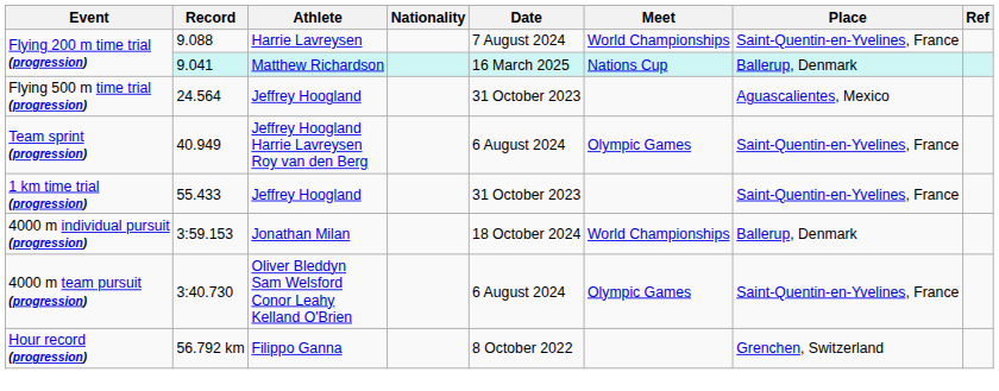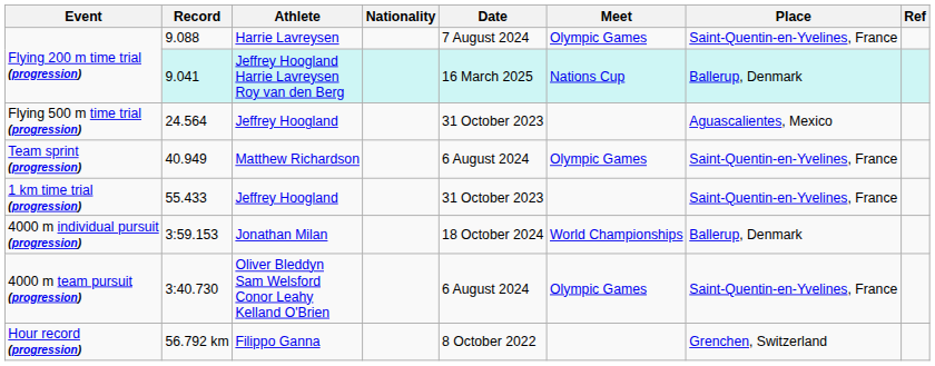 <table class="wikitable sortable" style="font-size:87%; text-align:left;">
 <tr>
 <th>Event</th>
 <th>Record</th>
 <th>Athlete</th>
 <th>Nationality</th>
 <th>Date</th>
 <th>Meet</th>
 <th>Place</th>
 <th>Ref</th>
 </tr>
 <tr>
 <td rowspan=2><a href='#'>Flying 200 m time trial</a><br><small><strong><em>(<a href='#'>progression</a>)</em></strong></small></td>
 <td>9.088</td>
 <td><a href='#'>Harrie Lavreysen</a></td>
 <td></td>
 <td>7 August 2024</td>
-<td><a href='#'>World Championships</a></td>
+<td><a href='#'>Olympic Games</a></td>
 <td><a href='#'>Saint-Quentin-en-Yvelines</a>, France</td>
 <td></td>
 </tr>
 <tr bgcolor=#CEF6F5>
 <td>9.041</td>
-<td><a href='#'>Matthew Richardson</a></td>
+<td><a href='#'>Jeffrey Hoogland</a><br><a href='#'>Harrie Lavreysen</a><br><a href='#'>Roy van den Berg</a></td>
 <td></td>
 <td>16 March 2025</td>
 <td><a href='#'>Nations Cup</a></td>
 <td><a href='#'>Ballerup</a>, Denmark</td>
 <td></td>
 </tr>
 <tr>
 <td>Flying 500 m <a href='#'>time trial</a><br><small><strong><em>(<a href='#'>progression</a>)</em></strong></small></td>
 <td>24.564</td>
 <td><a href='#'>Jeffrey Hoogland</a></td>
 <td></td>
 <td>31 October 2023</td>
 <td></td>
 <td><a href='#'>Aguascalientes</a>, Mexico</td>
 <td></td>
 </tr>
 <tr>
 <td><a href='#'>Team sprint</a><br><small><strong><em>(<a href='#'>progression</a>)</em></strong></small></td>
 <td>40.949</td>
-<td><a href='#'>Jeffrey Hoogland</a><br><a href='#'>Harrie Lavreysen</a><br><a href='#'>Roy van den Berg</a></td>
+<td><a href='#'>Matthew Richardson</a></td>
 <td></td>
 <td>6 August 2024</td>
 <td><a href='#'>Olympic Games</a></td>
 <td><a href='#'>Saint-Quentin-en-Yvelines</a>, France</td>
 <td></td>
 </tr>
 <tr>
 <td><a href='#'>1 km time trial</a><br><small><strong><em>(<a href='#'>progression</a>)</em></strong></small></td>
 <td>55.433</td>
 <td><a href='#'>Jeffrey Hoogland</a></td>
 <td></td>
 <td>31 October 2023</td>
 <td></td>
 <td><a href='#'>Saint-Quentin-en-Yvelines</a>, France</td>
 <td></td>
 </tr>
 <tr>
 <td>4000 m <a href='#'>individual pursuit</a><br><small><strong><em>(<a href='#'>progression</a>)</em></strong></small></td>
 <td>3:59.153</td>
 <td><a href='#'>Jonathan Milan</a></td>
 <td></td>
 <td>18 October 2024</td>
 <td><a href='#'>World Championships</a></td>
 <td><a href='#'>Ballerup</a>, Denmark</td>
 <td></td>
 </tr>
 <tr>
 <td>4000 m <a href='#'>team pursuit</a><br><small><strong><em>(<a href='#'>progression</a>)</em></strong></small></td>
 <td>3:40.730</td>
 <td><a href='#'>Oliver Bleddyn</a><br><a href='#'>Sam Welsford</a><br><a href='#'>Conor Leahy</a><br><a href='#'>Kelland O'Brien</a></td>
 <td></td>
 <td>6 August 2024</td>
 <td><a href='#'>Olympic Games</a></td>
 <td><a href='#'>Saint-Quentin-en-Yvelines</a>, France</td>
 <td></td>
 </tr>
 <tr>
 <td><a href='#'>Hour record</a><br><small><strong><em>(<a href='#'>progression</a>)</em></strong></small></td>
 <td>56.792 km</td>
 <td><a href='#'>Filippo Ganna</a></td>
 <td></td>
 <td>8 October 2022</td>
 <td></td>
 <td><a href='#'>Grenchen</a>, Switzerland</td>
 <td></td>
 </tr>
 </table>
